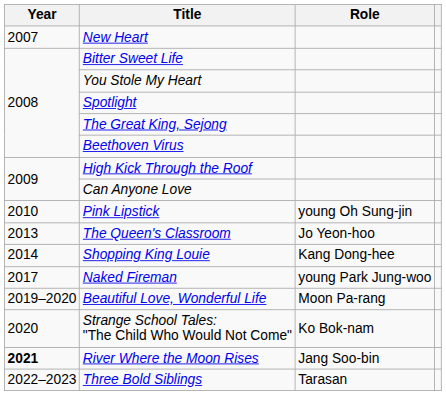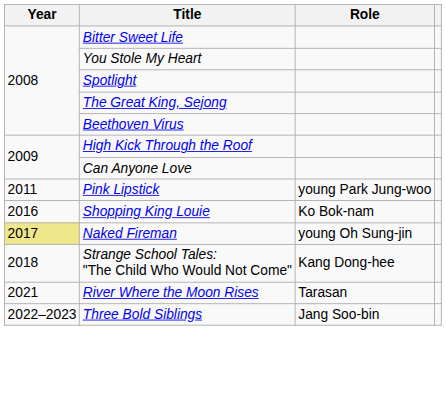 <table class="wikitable">
 <tr>
 <th>Year</th>
 <th>Title</th>
 <th>Role</th>
 <th scope="col" class="unsortable"></th>
-</tr>
-<tr>
-<td>2007</td>
-<td><em><a href='#'>New Heart</a></em></td>
-<td></td>
-<td></td>
 </tr>
 <tr>
 <td rowspan="5">2008</td>
 <td><em><a href='#'>Bitter Sweet Life</a></em></td>
 <td></td>
 <td></td>
 </tr>
 <tr>
 <td><em>You Stole My Heart</em></td>
 <td></td>
 <td></td>
 </tr>
 <tr>
 <td><em><a href='#'>Spotlight</a></em></td>
 <td></td>
 <td></td>
 </tr>
 <tr>
 <td><em><a href='#'>The Great King, Sejong</a></em></td>
 <td></td>
 <td></td>
 </tr>
 <tr>
 <td><em><a href='#'>Beethoven Virus</a></em></td>
 <td></td>
 <td></td>
 </tr>
 <tr>
 <td rowspan="2">2009</td>
 <td><em><a href='#'>High Kick Through the Roof</a></em></td>
 <td></td>
 <td></td>
 </tr>
 <tr>
 <td><em>Can Anyone Love</em></td>
 <td></td>
 <td></td>
 </tr>
 <tr>
-<td>2010</td>
+<td>2011</td>
 <td><em><a href='#'>Pink Lipstick</a></em></td>
+<td>young Park Jung-woo</td>
+<td></td>
+</tr>
+<tr>
+<td>2016</td>
+<td><em><a href='#'>Shopping King Louie</a></em></td>
+<td>Ko Bok-nam</td>
+<td></td>
+</tr>
+<tr>
+<td style="background: khaki;">2017</td>
+<td><em><a href='#'>Naked Fireman</a></em></td>
 <td>young Oh Sung-jin</td>
 <td></td>
 </tr>
 <tr>
-<td>2013</td>
-<td><em><a href='#'>The Queen's Classroom</a></em></td>
-<td>Jo Yeon-hoo</td>
-<td></td>
-</tr>
-<tr>
-<td>2014</td>
-<td><em><a href='#'>Shopping King Louie</a></em></td>
+<td>2018</td>
+<td><em>Strange School Tales:</em><br> "The Child Who Would Not Come"</td>
 <td>Kang Dong-hee</td>
 <td></td>
 </tr>
 <tr>
-<td>2017</td>
-<td><em><a href='#'>Naked Fireman</a></em></td>
-<td>young Park Jung-woo</td>
-<td></td>
-</tr>
-<tr>
-<td>2019–2020</td>
-<td><em><a href='#'>Beautiful Love, Wonderful Life</a></em></td>
-<td>Moon Pa-rang</td>
-<td></td>
-</tr>
-<tr>
-<td>2020</td>
-<td><em>Strange School Tales:</em><br> "The Child Who Would Not Come"</td>
-<td>Ko Bok-nam</td>
-<td></td>
-</tr>
-<tr>
-<td><strong>2021</strong></td>
+<td>2021</td>
 <td><em><a href='#'>River Where the Moon Rises</a></em></td>
-<td>Jang Soo-bin</td>
+<td>Tarasan</td>
 <td></td>
 </tr>
 <tr>
 <td>2022–2023</td>
 <td><em><a href='#'>Three Bold Siblings</a></em></td>
-<td>Tarasan</td>
+<td>Jang Soo-bin</td>
 <td></td>
 </tr>
 </table>
